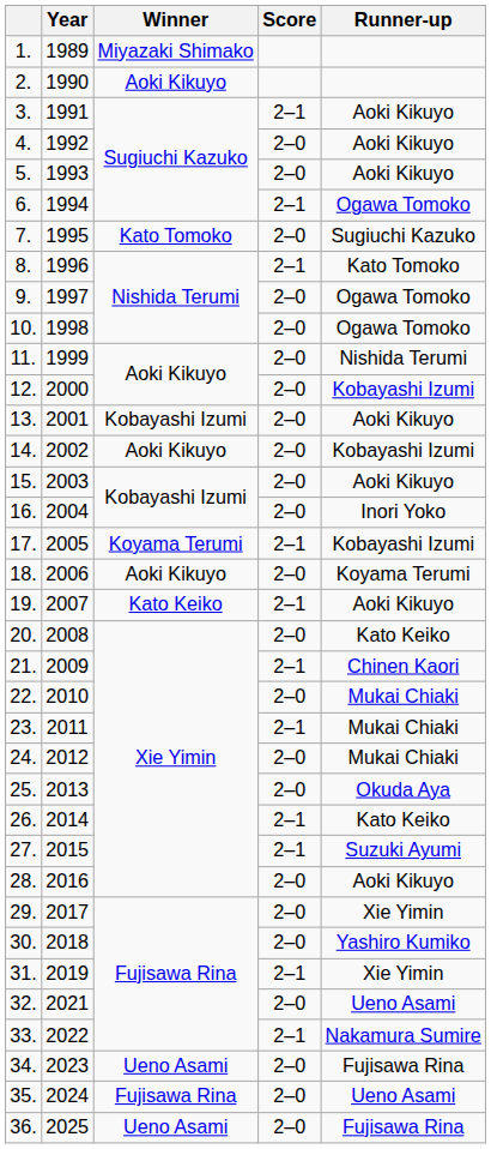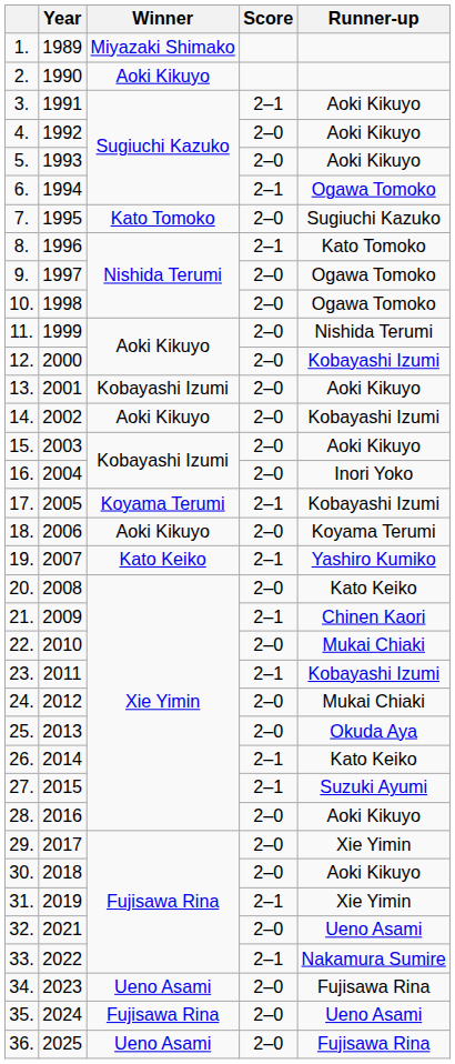 <table class="wikitable" style="text-align: center;">
 <tr>
 <th></th>
 <th>Year</th>
 <th>Winner</th>
 <th>Score</th>
 <th>Runner-up</th>
 </tr>
 <tr>
 <td>1.</td>
 <td>1989</td>
 <td><a href='#'>Miyazaki Shimako</a></td>
 <td></td>
 <td></td>
 </tr>
 <tr>
 <td>2.</td>
 <td>1990</td>
 <td><a href='#'>Aoki Kikuyo</a></td>
 <td></td>
 <td></td>
 </tr>
 <tr>
 <td>3.</td>
 <td>1991</td>
 <td rowspan=4><a href='#'>Sugiuchi Kazuko</a></td>
 <td>2–1</td>
 <td>Aoki Kikuyo</td>
 </tr>
 <tr>
 <td>4.</td>
 <td>1992</td>
 <td>2–0</td>
 <td>Aoki Kikuyo</td>
 </tr>
 <tr>
 <td>5.</td>
 <td>1993</td>
 <td>2–0</td>
 <td>Aoki Kikuyo</td>
 </tr>
 <tr>
 <td>6.</td>
 <td>1994</td>
 <td>2–1</td>
 <td><a href='#'>Ogawa Tomoko</a></td>
 </tr>
 <tr>
 <td>7.</td>
 <td>1995</td>
 <td><a href='#'>Kato Tomoko</a></td>
 <td>2–0</td>
 <td>Sugiuchi Kazuko</td>
 </tr>
 <tr>
 <td>8.</td>
 <td>1996</td>
 <td rowspan=3><a href='#'>Nishida Terumi</a></td>
 <td>2–1</td>
 <td>Kato Tomoko</td>
 </tr>
 <tr>
 <td>9.</td>
 <td>1997</td>
 <td>2–0</td>
 <td>Ogawa Tomoko</td>
 </tr>
 <tr>
 <td>10.</td>
 <td>1998</td>
 <td>2–0</td>
 <td>Ogawa Tomoko</td>
 </tr>
 <tr>
 <td>11.</td>
 <td>1999</td>
 <td rowspan=2>Aoki Kikuyo</td>
 <td>2–0</td>
 <td>Nishida Terumi</td>
 </tr>
 <tr>
 <td>12.</td>
 <td>2000</td>
 <td>2–0</td>
 <td><a href='#'>Kobayashi Izumi</a></td>
 </tr>
 <tr>
 <td>13.</td>
 <td>2001</td>
 <td>Kobayashi Izumi</td>
 <td>2–0</td>
 <td>Aoki Kikuyo</td>
 </tr>
 <tr>
 <td>14.</td>
 <td>2002</td>
 <td>Aoki Kikuyo</td>
 <td>2–0</td>
 <td>Kobayashi Izumi</td>
 </tr>
 <tr>
 <td>15.</td>
 <td>2003</td>
 <td rowspan=2>Kobayashi Izumi</td>
 <td>2–0</td>
 <td>Aoki Kikuyo</td>
 </tr>
 <tr>
 <td>16.</td>
 <td>2004</td>
 <td>2–0</td>
 <td>Inori Yoko</td>
 </tr>
 <tr>
 <td>17.</td>
 <td>2005</td>
 <td><a href='#'>Koyama Terumi</a></td>
 <td>2–1</td>
 <td>Kobayashi Izumi</td>
 </tr>
 <tr>
 <td>18.</td>
 <td>2006</td>
 <td>Aoki Kikuyo</td>
 <td>2–0</td>
 <td>Koyama Terumi</td>
 </tr>
 <tr>
 <td>19.</td>
 <td>2007</td>
 <td><a href='#'>Kato Keiko</a></td>
 <td>2–1</td>
-<td>Aoki Kikuyo</td>
+<td><a href='#'>Yashiro Kumiko</a></td>
 </tr>
 <tr>
 <td>20.</td>
 <td>2008</td>
 <td rowspan=9><a href='#'>Xie Yimin</a></td>
 <td>2–0</td>
 <td>Kato Keiko</td>
 </tr>
 <tr>
 <td>21.</td>
 <td>2009</td>
 <td>2–1</td>
 <td><a href='#'>Chinen Kaori</a></td>
 </tr>
 <tr>
 <td>22.</td>
 <td>2010</td>
 <td>2–0</td>
 <td><a href='#'>Mukai Chiaki</a></td>
 </tr>
 <tr>
 <td>23.</td>
 <td>2011</td>
 <td>2–1</td>
-<td>Mukai Chiaki</td>
+<td><a href='#'>Kobayashi Izumi</a></td>
 </tr>
 <tr>
 <td>24.</td>
 <td>2012</td>
 <td>2–0</td>
 <td>Mukai Chiaki</td>
 </tr>
 <tr>
 <td>25.</td>
 <td>2013</td>
 <td>2–0</td>
 <td><a href='#'>Okuda Aya</a></td>
 </tr>
 <tr>
 <td>26.</td>
 <td>2014</td>
 <td>2–1</td>
 <td>Kato Keiko</td>
 </tr>
 <tr>
 <td>27.</td>
 <td>2015</td>
 <td>2–1</td>
 <td><a href='#'>Suzuki Ayumi</a></td>
 </tr>
 <tr>
 <td>28.</td>
 <td>2016</td>
 <td>2–0</td>
 <td>Aoki Kikuyo</td>
 </tr>
 <tr>
 <td>29.</td>
 <td>2017</td>
 <td rowspan="5"><a href='#'>Fujisawa Rina</a></td>
 <td>2–0</td>
 <td>Xie Yimin</td>
 </tr>
 <tr>
 <td>30.</td>
 <td>2018</td>
 <td>2–0</td>
-<td><a href='#'>Yashiro Kumiko</a></td>
+<td>Aoki Kikuyo</td>
 </tr>
 <tr>
 <td>31.</td>
 <td>2019</td>
 <td>2–1</td>
 <td>Xie Yimin</td>
 </tr>
 <tr>
 <td>32.</td>
 <td>2021</td>
 <td>2–0</td>
 <td><a href='#'>Ueno Asami</a></td>
 </tr>
 <tr>
 <td>33.</td>
 <td>2022</td>
 <td>2–1</td>
 <td><a href='#'>Nakamura Sumire</a></td>
 </tr>
 <tr>
 <td>34.</td>
 <td>2023</td>
 <td><a href='#'>Ueno Asami</a></td>
 <td>2–0</td>
 <td>Fujisawa Rina</td>
 </tr>
 <tr>
 <td>35.</td>
 <td>2024</td>
 <td><a href='#'>Fujisawa Rina</a></td>
 <td>2–0</td>
 <td><a href='#'>Ueno Asami</a></td>
 </tr>
 <tr>
 <td>36.</td>
 <td>2025</td>
 <td><a href='#'>Ueno Asami</a></td>
 <td>2–0</td>
 <td><a href='#'>Fujisawa Rina</a></td>
 </tr>
 </table>
